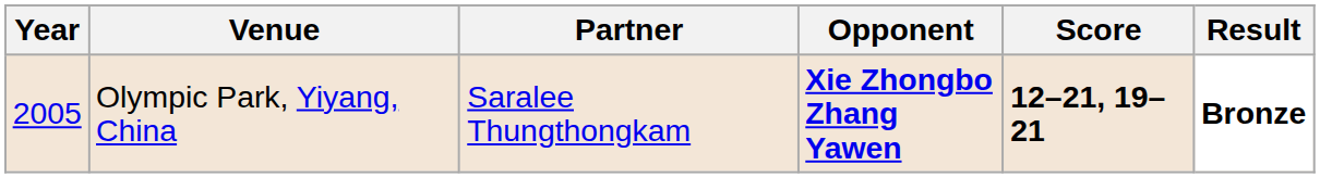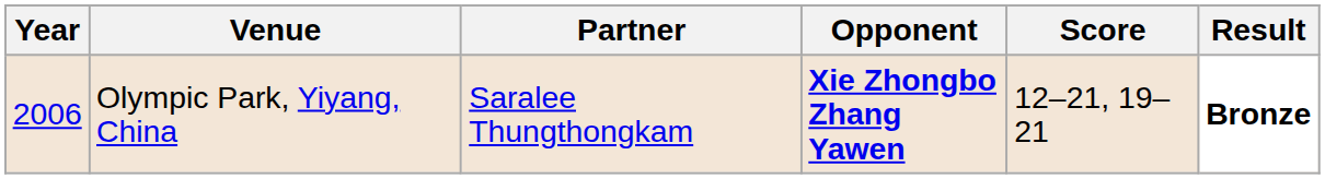 <table class="sortable wikitable" style="font-size: 90%;">
 <tr>
 <th>Year</th>
 <th>Venue</th>
 <th>Partner</th>
 <th>Opponent</th>
 <th>Score</th>
 <th>Result</th>
 </tr>
 <tr style="background:#F3E6D7">
-<td align="center"><a href='#'>2005</a></td>
+<td align="center"><a href='#'>2006</a></td>
 <td align="left">Olympic Park, <a href='#'>Yiyang, China</a></td>
 <td align="left"> <a href='#'>Saralee Thungthongkam</a></td>
 <td align="left"><strong> <a href='#'>Xie Zhongbo</a> <br>  <a href='#'>Zhang Yawen</a></strong></td>
-<td align="left"><strong>12–21, 19–21</strong></td>
+<td align="left">12–21, 19–21</td>
 <td style="text-align:left; background:white"> <strong>Bronze</strong></td>
 </tr>
 </table>
